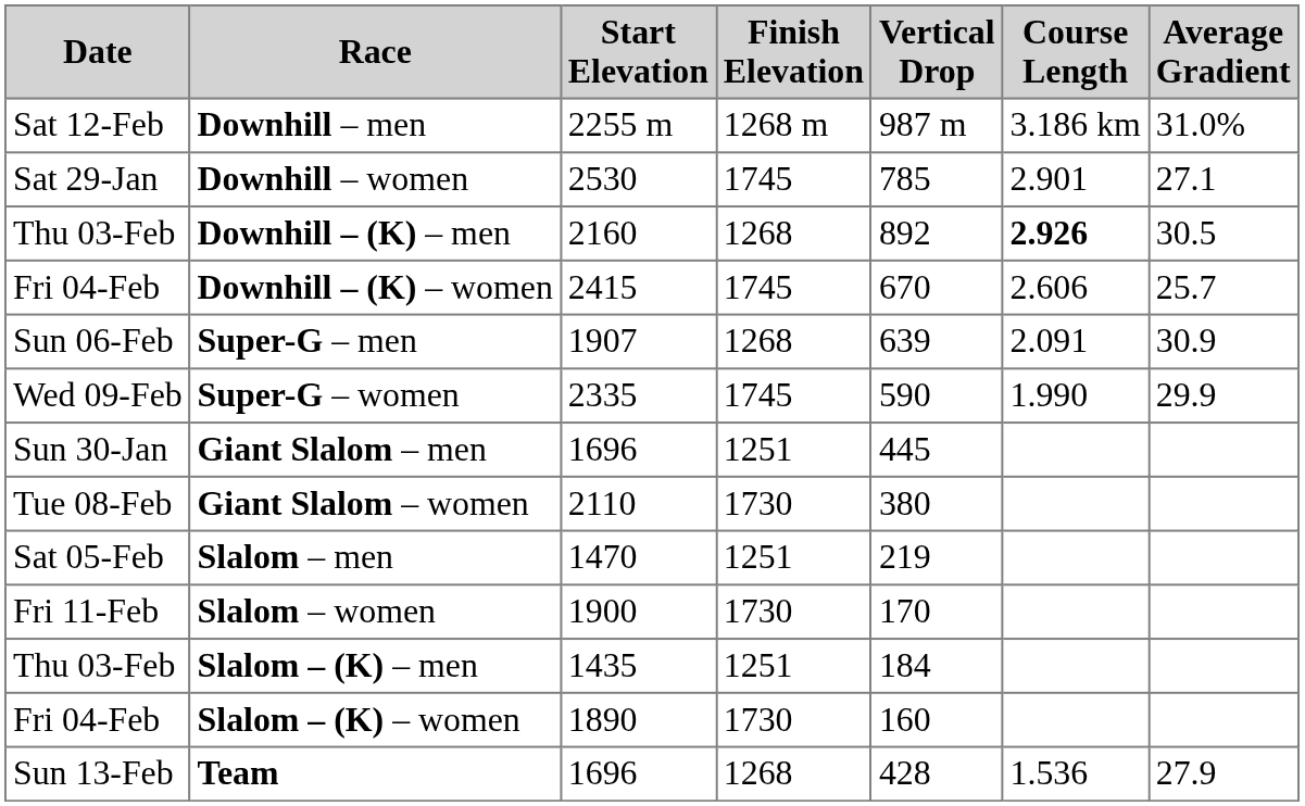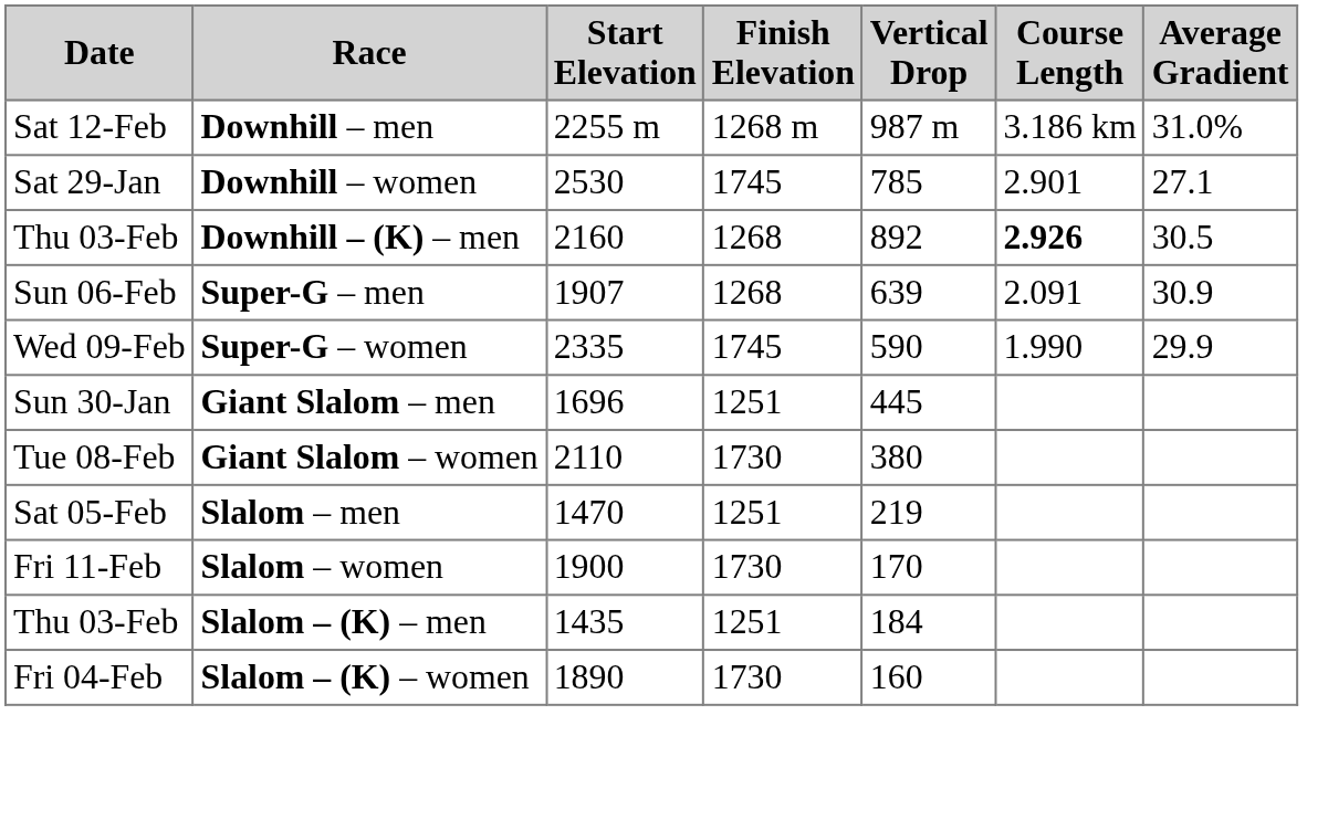 <table class="toccolours" border="1" cellpadding="3" style="border-collapse:collapse">
 <tr bgcolor=lightgrey>
 <th>Date</th>
 <th>Race</th>
 <th>Start<br>Elevation</th>
 <th>Finish<br>Elevation</th>
 <th>Vertical<br>Drop</th>
 <th>Course<br>Length</th>
 <th>Average<br>Gradient</th>
 </tr>
 <tr>
 <td>Sat 12-Feb</td>
 <td><strong>Downhill</strong> – men</td>
 <td>2255 m</td>
 <td>1268 m</td>
 <td>987 m</td>
 <td>3.186 km</td>
 <td>31.0%</td>
 </tr>
 <tr>
 <td>Sat 29-Jan</td>
 <td><strong>Downhill</strong> – women</td>
 <td>2530</td>
 <td>1745</td>
 <td>785</td>
 <td>2.901</td>
 <td>27.1</td>
 </tr>
 <tr>
 <td>Thu 03-Feb</td>
 <td><strong>Downhill – (K)</strong> – men</td>
 <td>2160</td>
 <td>1268</td>
 <td>892</td>
 <td><strong>2.926</strong></td>
 <td>30.5</td>
-</tr>
-<tr>
-<td>Fri 04-Feb</td>
-<td><strong>Downhill – (K)</strong> – women</td>
-<td>2415</td>
-<td>1745</td>
-<td>670</td>
-<td>2.606</td>
-<td>25.7</td>
 </tr>
 <tr>
 <td>Sun 06-Feb</td>
 <td><strong>Super-G</strong> – men</td>
 <td>1907</td>
 <td>1268</td>
 <td>639</td>
 <td>2.091</td>
 <td>30.9</td>
 </tr>
 <tr>
 <td>Wed 09-Feb</td>
 <td><strong>Super-G</strong> – women</td>
 <td>2335</td>
 <td>1745</td>
 <td>590</td>
 <td>1.990</td>
 <td>29.9</td>
 </tr>
 <tr>
 <td>Sun 30-Jan</td>
 <td><strong>Giant Slalom</strong> – men</td>
 <td>1696</td>
 <td>1251</td>
 <td>445</td>
 <td></td>
 <td></td>
 </tr>
 <tr>
 <td>Tue 08-Feb</td>
 <td><strong>Giant Slalom</strong> – women</td>
 <td>2110</td>
 <td>1730</td>
 <td>380</td>
 <td></td>
 <td></td>
 </tr>
 <tr>
 <td>Sat 05-Feb</td>
 <td><strong>Slalom</strong> – men</td>
 <td>1470</td>
 <td>1251</td>
 <td>219</td>
 <td></td>
 <td></td>
 </tr>
 <tr>
 <td>Fri 11-Feb</td>
 <td><strong>Slalom</strong> – women</td>
 <td>1900</td>
 <td>1730</td>
 <td>170</td>
 <td></td>
 <td></td>
 </tr>
 <tr>
 <td>Thu 03-Feb</td>
 <td><strong>Slalom – (K)</strong> – men</td>
 <td>1435</td>
 <td>1251</td>
 <td>184</td>
 <td></td>
 <td></td>
 </tr>
 <tr>
 <td>Fri 04-Feb</td>
 <td><strong>Slalom – (K)</strong> – women</td>
 <td>1890</td>
 <td>1730</td>
 <td>160</td>
 <td></td>
 <td></td>
 </tr>
-<tr>
-<td>Sun 13-Feb</td>
-<td><strong>Team</strong></td>
-<td>1696</td>
-<td>1268</td>
-<td>428</td>
-<td>1.536</td>
-<td>27.9</td>
-</tr>
 </table>
